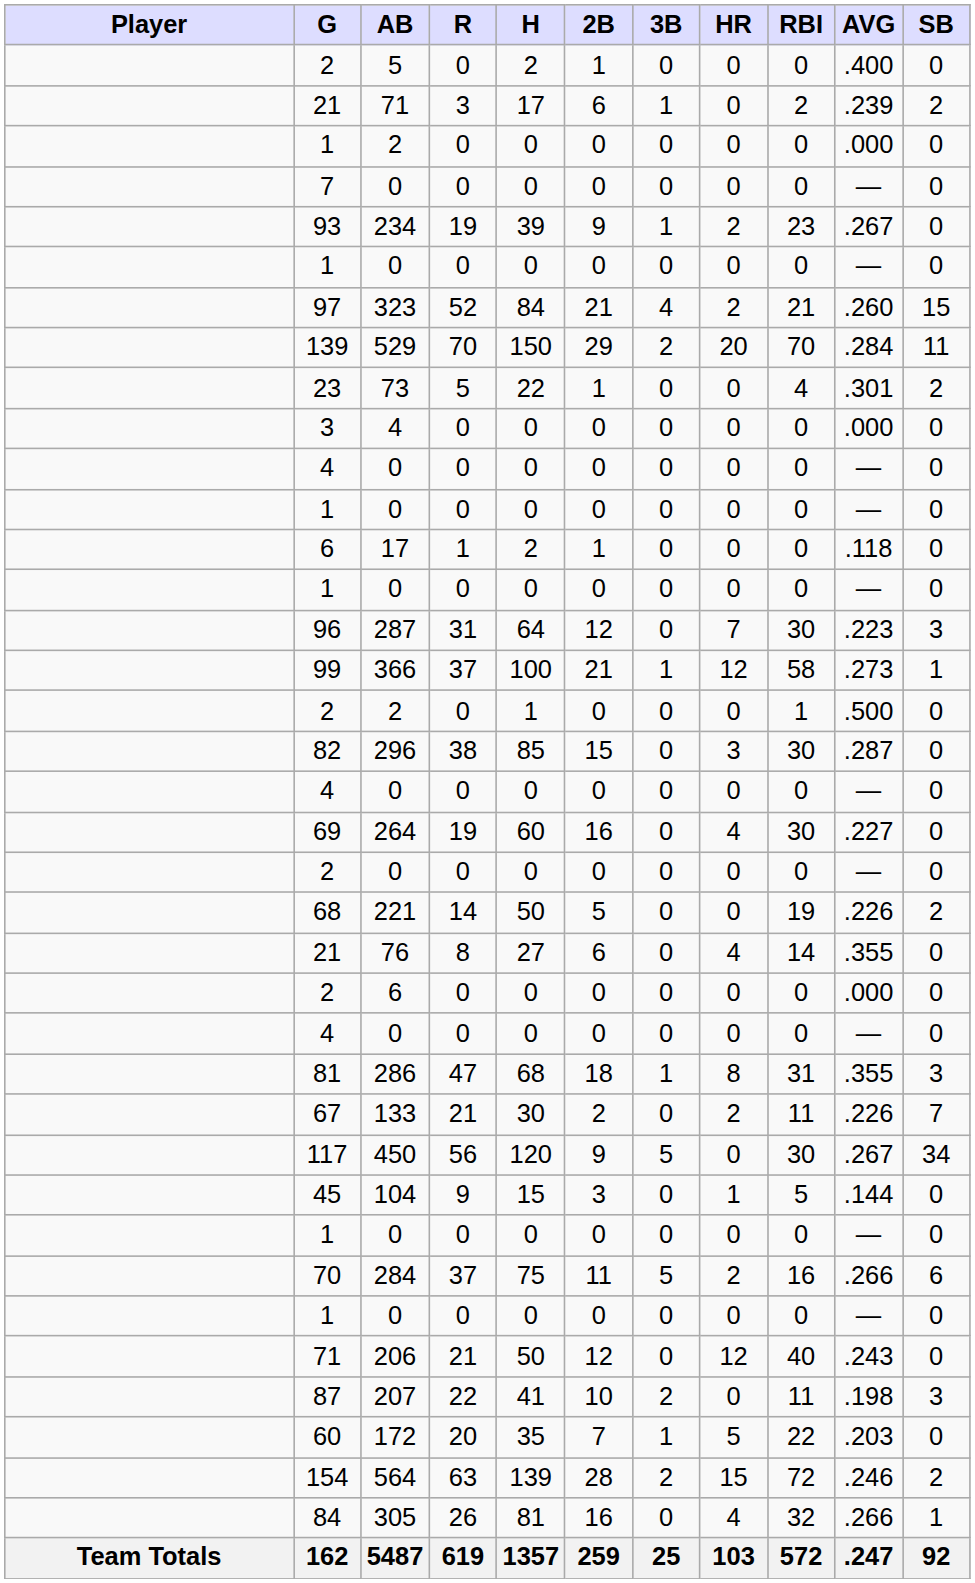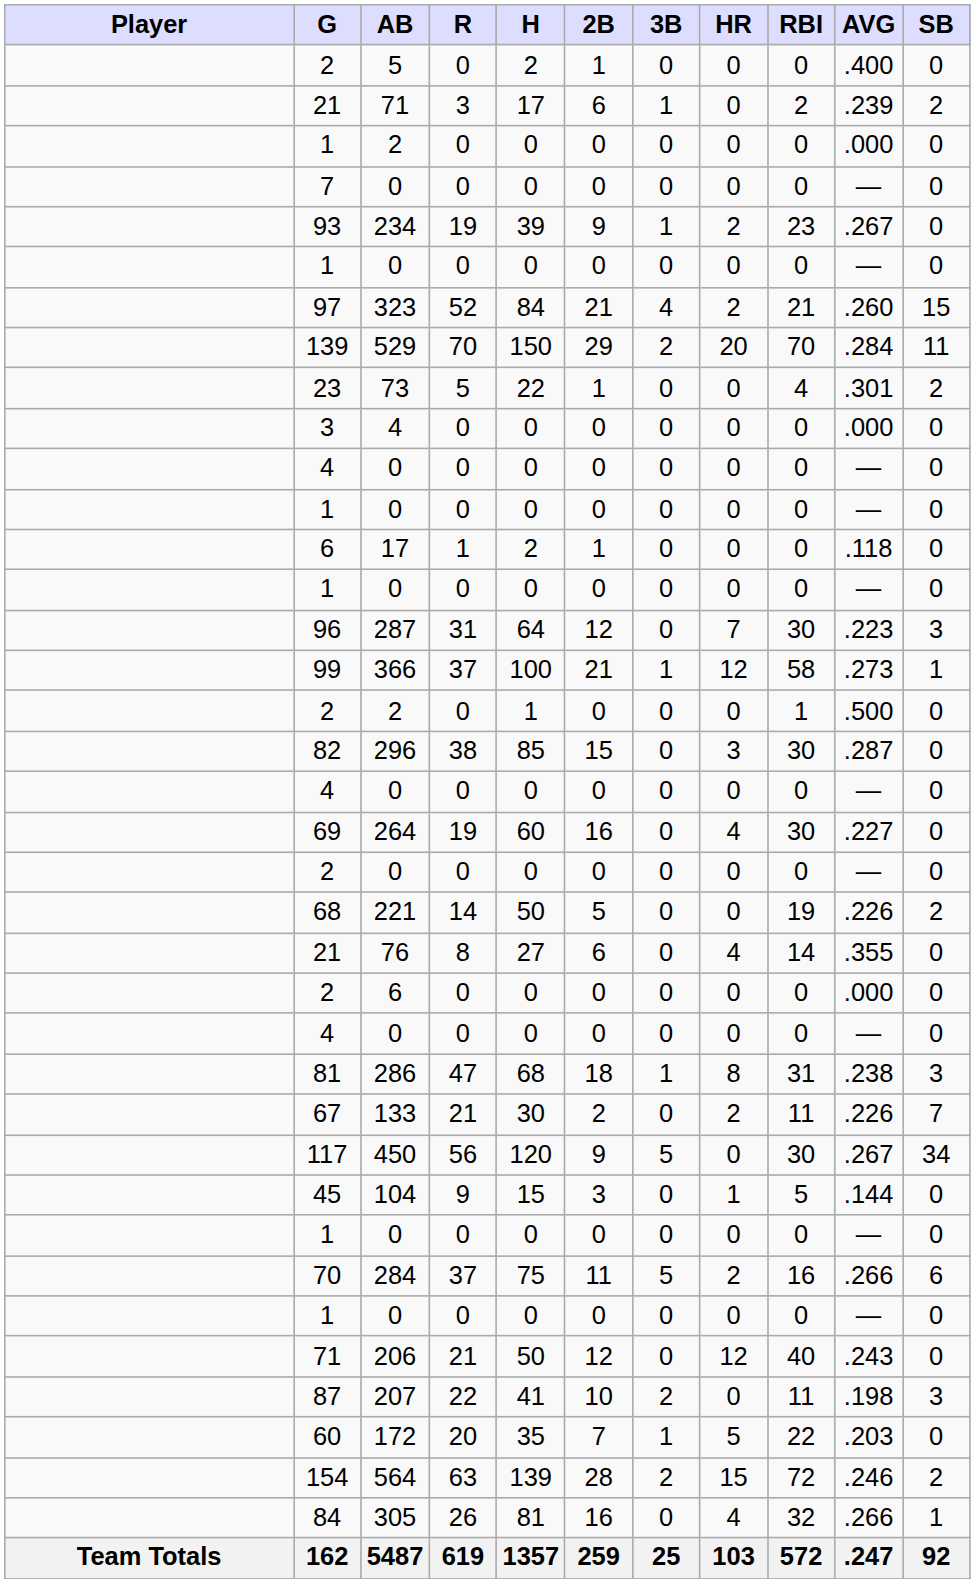 <table class="wikitable" style="text-align:center;">
 <tr>
 <th style="background:#ddf; width:30%;">Player</th>
 <th style="background:#ddf; width:7%;">G</th>
 <th style="background:#ddf; width:7%;">AB</th>
 <th style="background:#ddf; width:7%;">R</th>
 <th style="background:#ddf; width:7%;">H</th>
 <th style="background:#ddf; width:7%;">2B</th>
 <th style="background:#ddf; width:7%;">3B</th>
 <th style="background:#ddf; width:7%;">HR</th>
 <th style="background:#ddf; width:7%;">RBI</th>
 <th style="background:#ddf; width:7%;">AVG</th>
 <th style="background:#ddf; width:7%;">SB</th>
 </tr>
 <tr>
 <td align=left></td>
 <td>2</td>
 <td>5</td>
 <td>0</td>
 <td>2</td>
 <td>1</td>
 <td>0</td>
 <td>0</td>
 <td>0</td>
 <td>.400</td>
 <td>0</td>
 </tr>
 <tr>
 <td align=left></td>
 <td>21</td>
 <td>71</td>
 <td>3</td>
 <td>17</td>
 <td>6</td>
 <td>1</td>
 <td>0</td>
 <td>2</td>
 <td>.239</td>
 <td>2</td>
 </tr>
 <tr>
 <td align=left></td>
 <td>1</td>
 <td>2</td>
 <td>0</td>
 <td>0</td>
 <td>0</td>
 <td>0</td>
 <td>0</td>
 <td>0</td>
 <td>.000</td>
 <td>0</td>
 </tr>
 <tr>
 <td align=left></td>
 <td>7</td>
 <td>0</td>
 <td>0</td>
 <td>0</td>
 <td>0</td>
 <td>0</td>
 <td>0</td>
 <td>0</td>
 <td>—</td>
 <td>0</td>
 </tr>
 <tr>
 <td align=left></td>
 <td>93</td>
 <td>234</td>
 <td>19</td>
 <td>39</td>
 <td>9</td>
 <td>1</td>
 <td>2</td>
 <td>23</td>
 <td>.267</td>
 <td>0</td>
 </tr>
 <tr>
 <td align=left></td>
 <td>1</td>
 <td>0</td>
 <td>0</td>
 <td>0</td>
 <td>0</td>
 <td>0</td>
 <td>0</td>
 <td>0</td>
 <td>—</td>
 <td>0</td>
 </tr>
 <tr>
 <td align=left></td>
 <td>97</td>
 <td>323</td>
 <td>52</td>
 <td>84</td>
 <td>21</td>
 <td>4</td>
 <td>2</td>
 <td>21</td>
 <td>.260</td>
 <td>15</td>
 </tr>
 <tr>
 <td align=left></td>
 <td>139</td>
 <td>529</td>
 <td>70</td>
 <td>150</td>
 <td>29</td>
 <td>2</td>
 <td>20</td>
 <td>70</td>
 <td>.284</td>
 <td>11</td>
 </tr>
 <tr>
 <td align=left></td>
 <td>23</td>
 <td>73</td>
 <td>5</td>
 <td>22</td>
 <td>1</td>
 <td>0</td>
 <td>0</td>
 <td>4</td>
 <td>.301</td>
 <td>2</td>
 </tr>
 <tr>
 <td align=left></td>
 <td>3</td>
 <td>4</td>
 <td>0</td>
 <td>0</td>
 <td>0</td>
 <td>0</td>
 <td>0</td>
 <td>0</td>
 <td>.000</td>
 <td>0</td>
 </tr>
 <tr>
 <td align=left></td>
 <td>4</td>
 <td>0</td>
 <td>0</td>
 <td>0</td>
 <td>0</td>
 <td>0</td>
 <td>0</td>
 <td>0</td>
 <td>—</td>
 <td>0</td>
 </tr>
 <tr>
 <td align=left></td>
 <td>1</td>
 <td>0</td>
 <td>0</td>
 <td>0</td>
 <td>0</td>
 <td>0</td>
 <td>0</td>
 <td>0</td>
 <td>—</td>
 <td>0</td>
 </tr>
 <tr>
 <td align=left></td>
 <td>6</td>
 <td>17</td>
 <td>1</td>
 <td>2</td>
 <td>1</td>
 <td>0</td>
 <td>0</td>
 <td>0</td>
 <td>.118</td>
 <td>0</td>
 </tr>
 <tr>
 <td align=left></td>
 <td>1</td>
 <td>0</td>
 <td>0</td>
 <td>0</td>
 <td>0</td>
 <td>0</td>
 <td>0</td>
 <td>0</td>
 <td>—</td>
 <td>0</td>
 </tr>
 <tr>
 <td align=left></td>
 <td>96</td>
 <td>287</td>
 <td>31</td>
 <td>64</td>
 <td>12</td>
 <td>0</td>
 <td>7</td>
 <td>30</td>
 <td>.223</td>
 <td>3</td>
 </tr>
 <tr>
 <td align=left></td>
 <td>99</td>
 <td>366</td>
 <td>37</td>
 <td>100</td>
 <td>21</td>
 <td>1</td>
 <td>12</td>
 <td>58</td>
 <td>.273</td>
 <td>1</td>
 </tr>
 <tr>
 <td align=left></td>
 <td>2</td>
 <td>2</td>
 <td>0</td>
 <td>1</td>
 <td>0</td>
 <td>0</td>
 <td>0</td>
 <td>1</td>
 <td>.500</td>
 <td>0</td>
 </tr>
 <tr>
 <td align=left></td>
 <td>82</td>
 <td>296</td>
 <td>38</td>
 <td>85</td>
 <td>15</td>
 <td>0</td>
 <td>3</td>
 <td>30</td>
 <td>.287</td>
 <td>0</td>
 </tr>
 <tr>
 <td align=left></td>
 <td>4</td>
 <td>0</td>
 <td>0</td>
 <td>0</td>
 <td>0</td>
 <td>0</td>
 <td>0</td>
 <td>0</td>
 <td>—</td>
 <td>0</td>
 </tr>
 <tr>
 <td align=left></td>
 <td>69</td>
 <td>264</td>
 <td>19</td>
 <td>60</td>
 <td>16</td>
 <td>0</td>
 <td>4</td>
 <td>30</td>
 <td>.227</td>
 <td>0</td>
 </tr>
 <tr>
 <td align=left></td>
 <td>2</td>
 <td>0</td>
 <td>0</td>
 <td>0</td>
 <td>0</td>
 <td>0</td>
 <td>0</td>
 <td>0</td>
 <td>—</td>
 <td>0</td>
 </tr>
 <tr>
 <td align=left></td>
 <td>68</td>
 <td>221</td>
 <td>14</td>
 <td>50</td>
 <td>5</td>
 <td>0</td>
 <td>0</td>
 <td>19</td>
 <td>.226</td>
 <td>2</td>
 </tr>
 <tr>
 <td align=left></td>
 <td>21</td>
 <td>76</td>
 <td>8</td>
 <td>27</td>
 <td>6</td>
 <td>0</td>
 <td>4</td>
 <td>14</td>
 <td>.355</td>
 <td>0</td>
 </tr>
 <tr>
 <td align=left></td>
 <td>2</td>
 <td>6</td>
 <td>0</td>
 <td>0</td>
 <td>0</td>
 <td>0</td>
 <td>0</td>
 <td>0</td>
 <td>.000</td>
 <td>0</td>
 </tr>
 <tr>
 <td align=left></td>
 <td>4</td>
 <td>0</td>
 <td>0</td>
 <td>0</td>
 <td>0</td>
 <td>0</td>
 <td>0</td>
 <td>0</td>
 <td>—</td>
 <td>0</td>
 </tr>
 <tr>
 <td align=left></td>
 <td>81</td>
 <td>286</td>
 <td>47</td>
 <td>68</td>
 <td>18</td>
 <td>1</td>
 <td>8</td>
 <td>31</td>
-<td>.355</td>
+<td>.238</td>
 <td>3</td>
 </tr>
 <tr>
 <td align=left></td>
 <td>67</td>
 <td>133</td>
 <td>21</td>
 <td>30</td>
 <td>2</td>
 <td>0</td>
 <td>2</td>
 <td>11</td>
 <td>.226</td>
 <td>7</td>
 </tr>
 <tr>
 <td align=left></td>
 <td>117</td>
 <td>450</td>
 <td>56</td>
 <td>120</td>
 <td>9</td>
 <td>5</td>
 <td>0</td>
 <td>30</td>
 <td>.267</td>
 <td>34</td>
 </tr>
 <tr>
 <td align=left></td>
 <td>45</td>
 <td>104</td>
 <td>9</td>
 <td>15</td>
 <td>3</td>
 <td>0</td>
 <td>1</td>
 <td>5</td>
 <td>.144</td>
 <td>0</td>
 </tr>
 <tr>
 <td align=left></td>
 <td>1</td>
 <td>0</td>
 <td>0</td>
 <td>0</td>
 <td>0</td>
 <td>0</td>
 <td>0</td>
 <td>0</td>
 <td>—</td>
 <td>0</td>
 </tr>
 <tr>
 <td align=left></td>
 <td>70</td>
 <td>284</td>
 <td>37</td>
 <td>75</td>
 <td>11</td>
 <td>5</td>
 <td>2</td>
 <td>16</td>
 <td>.266</td>
 <td>6</td>
 </tr>
 <tr>
 <td align=left></td>
 <td>1</td>
 <td>0</td>
 <td>0</td>
 <td>0</td>
 <td>0</td>
 <td>0</td>
 <td>0</td>
 <td>0</td>
 <td>—</td>
 <td>0</td>
 </tr>
 <tr>
 <td align=left></td>
 <td>71</td>
 <td>206</td>
 <td>21</td>
 <td>50</td>
 <td>12</td>
 <td>0</td>
 <td>12</td>
 <td>40</td>
 <td>.243</td>
 <td>0</td>
 </tr>
 <tr>
 <td align=left></td>
 <td>87</td>
 <td>207</td>
 <td>22</td>
 <td>41</td>
 <td>10</td>
 <td>2</td>
 <td>0</td>
 <td>11</td>
 <td>.198</td>
 <td>3</td>
 </tr>
 <tr>
 <td align=left></td>
 <td>60</td>
 <td>172</td>
 <td>20</td>
 <td>35</td>
 <td>7</td>
 <td>1</td>
 <td>5</td>
 <td>22</td>
 <td>.203</td>
 <td>0</td>
 </tr>
 <tr>
 <td align=left></td>
 <td>154</td>
 <td>564</td>
 <td>63</td>
 <td>139</td>
 <td>28</td>
 <td>2</td>
 <td>15</td>
 <td>72</td>
 <td>.246</td>
 <td>2</td>
 </tr>
 <tr>
 <td align=left></td>
 <td>84</td>
 <td>305</td>
 <td>26</td>
 <td>81</td>
 <td>16</td>
 <td>0</td>
 <td>4</td>
 <td>32</td>
 <td>.266</td>
 <td>1</td>
 </tr>
 <tr class="sortbottom">
 <th>Team Totals</th>
 <th>162</th>
 <th>5487</th>
 <th>619</th>
 <th>1357</th>
 <th>259</th>
 <th>25</th>
 <th>103</th>
 <th>572</th>
 <th>.247</th>
 <th>92</th>
 </tr>
 </table>
